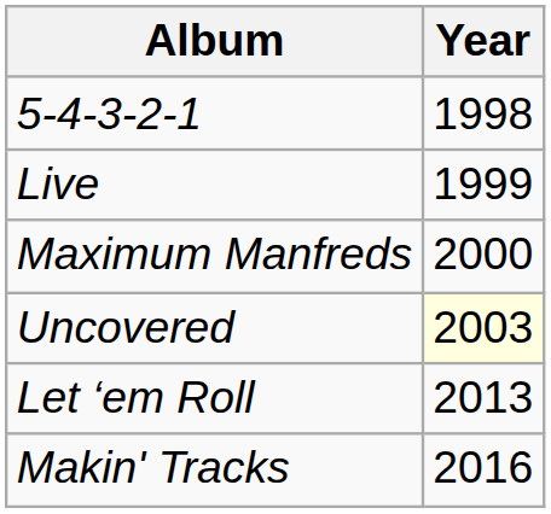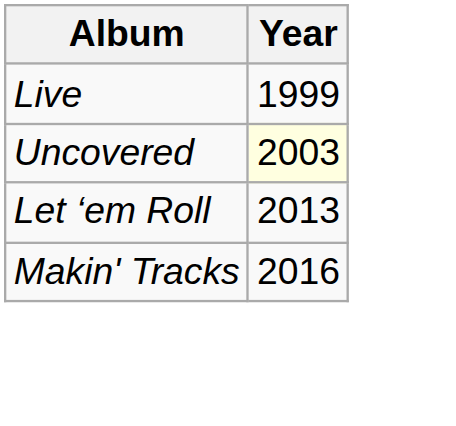 <table class="wikitable">
 <tr>
 <th>Album</th>
 <th>Year</th>
 </tr>
 <tr>
-<td><em>5-4-3-2-1</em></td>
-<td>1998</td>
-</tr>
-<tr>
 <td><em>Live</em></td>
 <td>1999</td>
-</tr>
-<tr>
-<td><em>Maximum Manfreds</em></td>
-<td>2000</td>
 </tr>
 <tr>
 <td><em>Uncovered</em></td>
 <td style="background: lightyellow;">2003</td>
 </tr>
 <tr>
 <td><em>Let ‘em Roll</em></td>
 <td>2013</td>
 </tr>
 <tr>
 <td><em>Makin' Tracks</em></td>
 <td>2016</td>
 </tr>
 </table>
